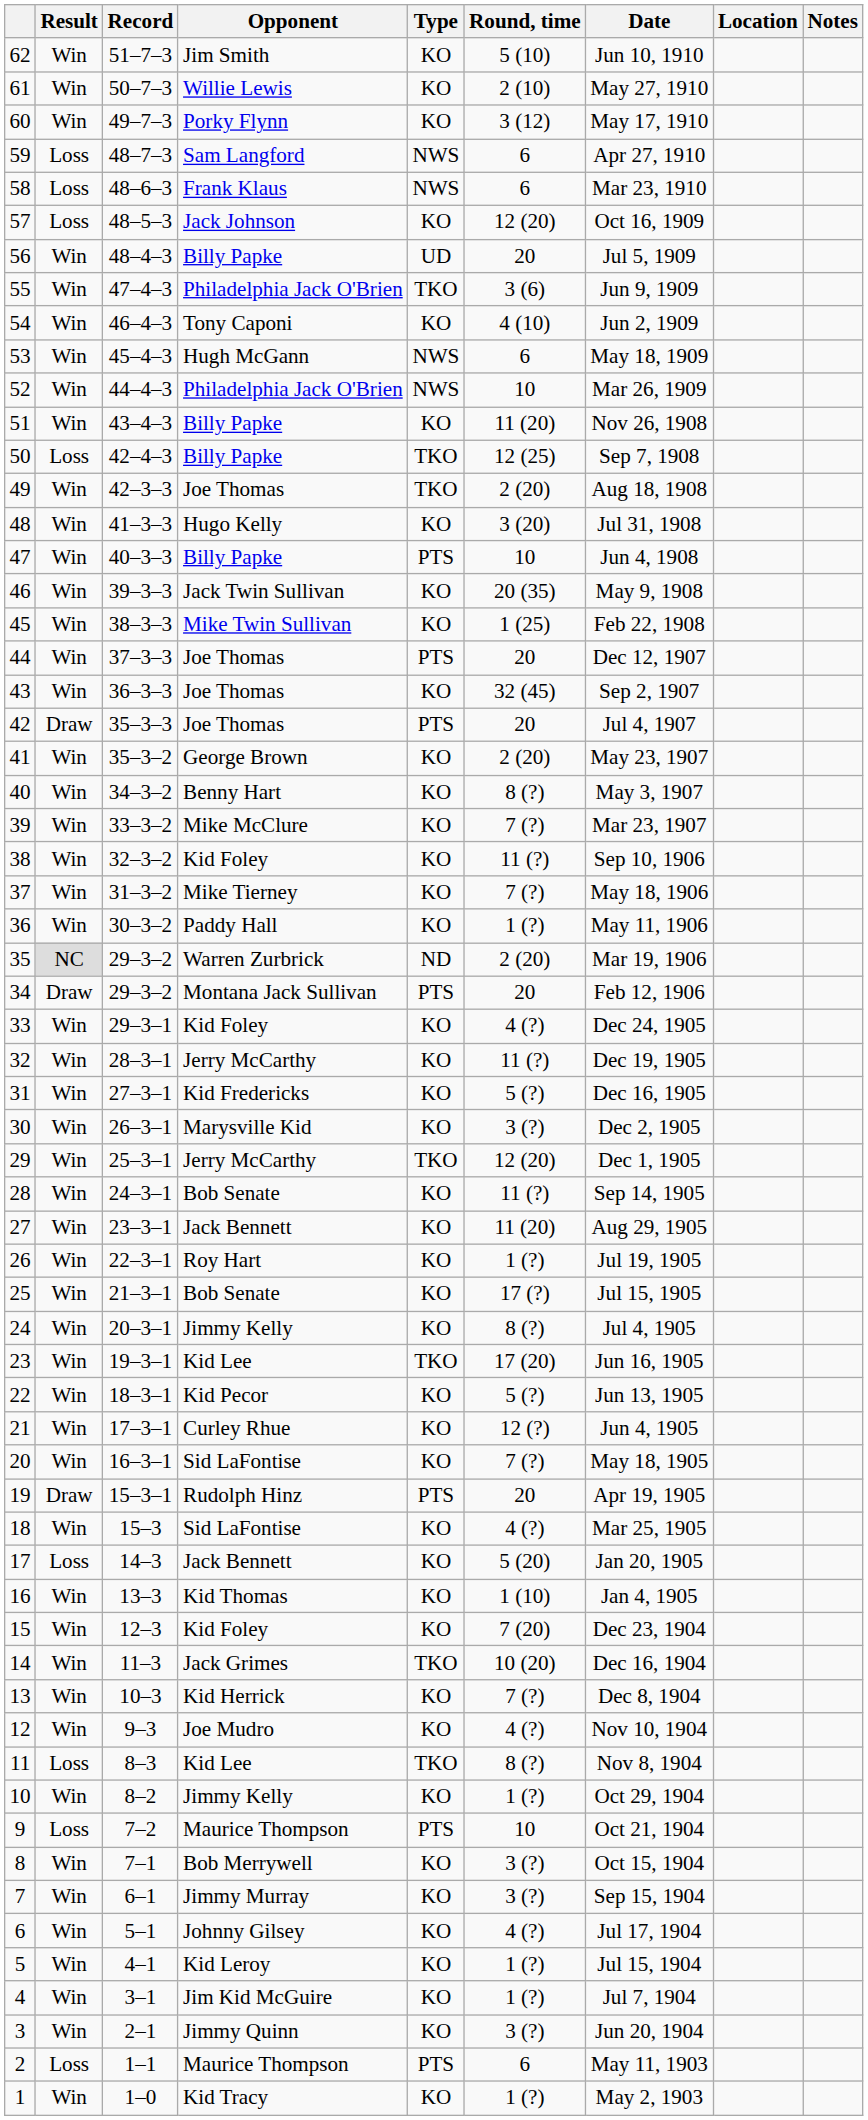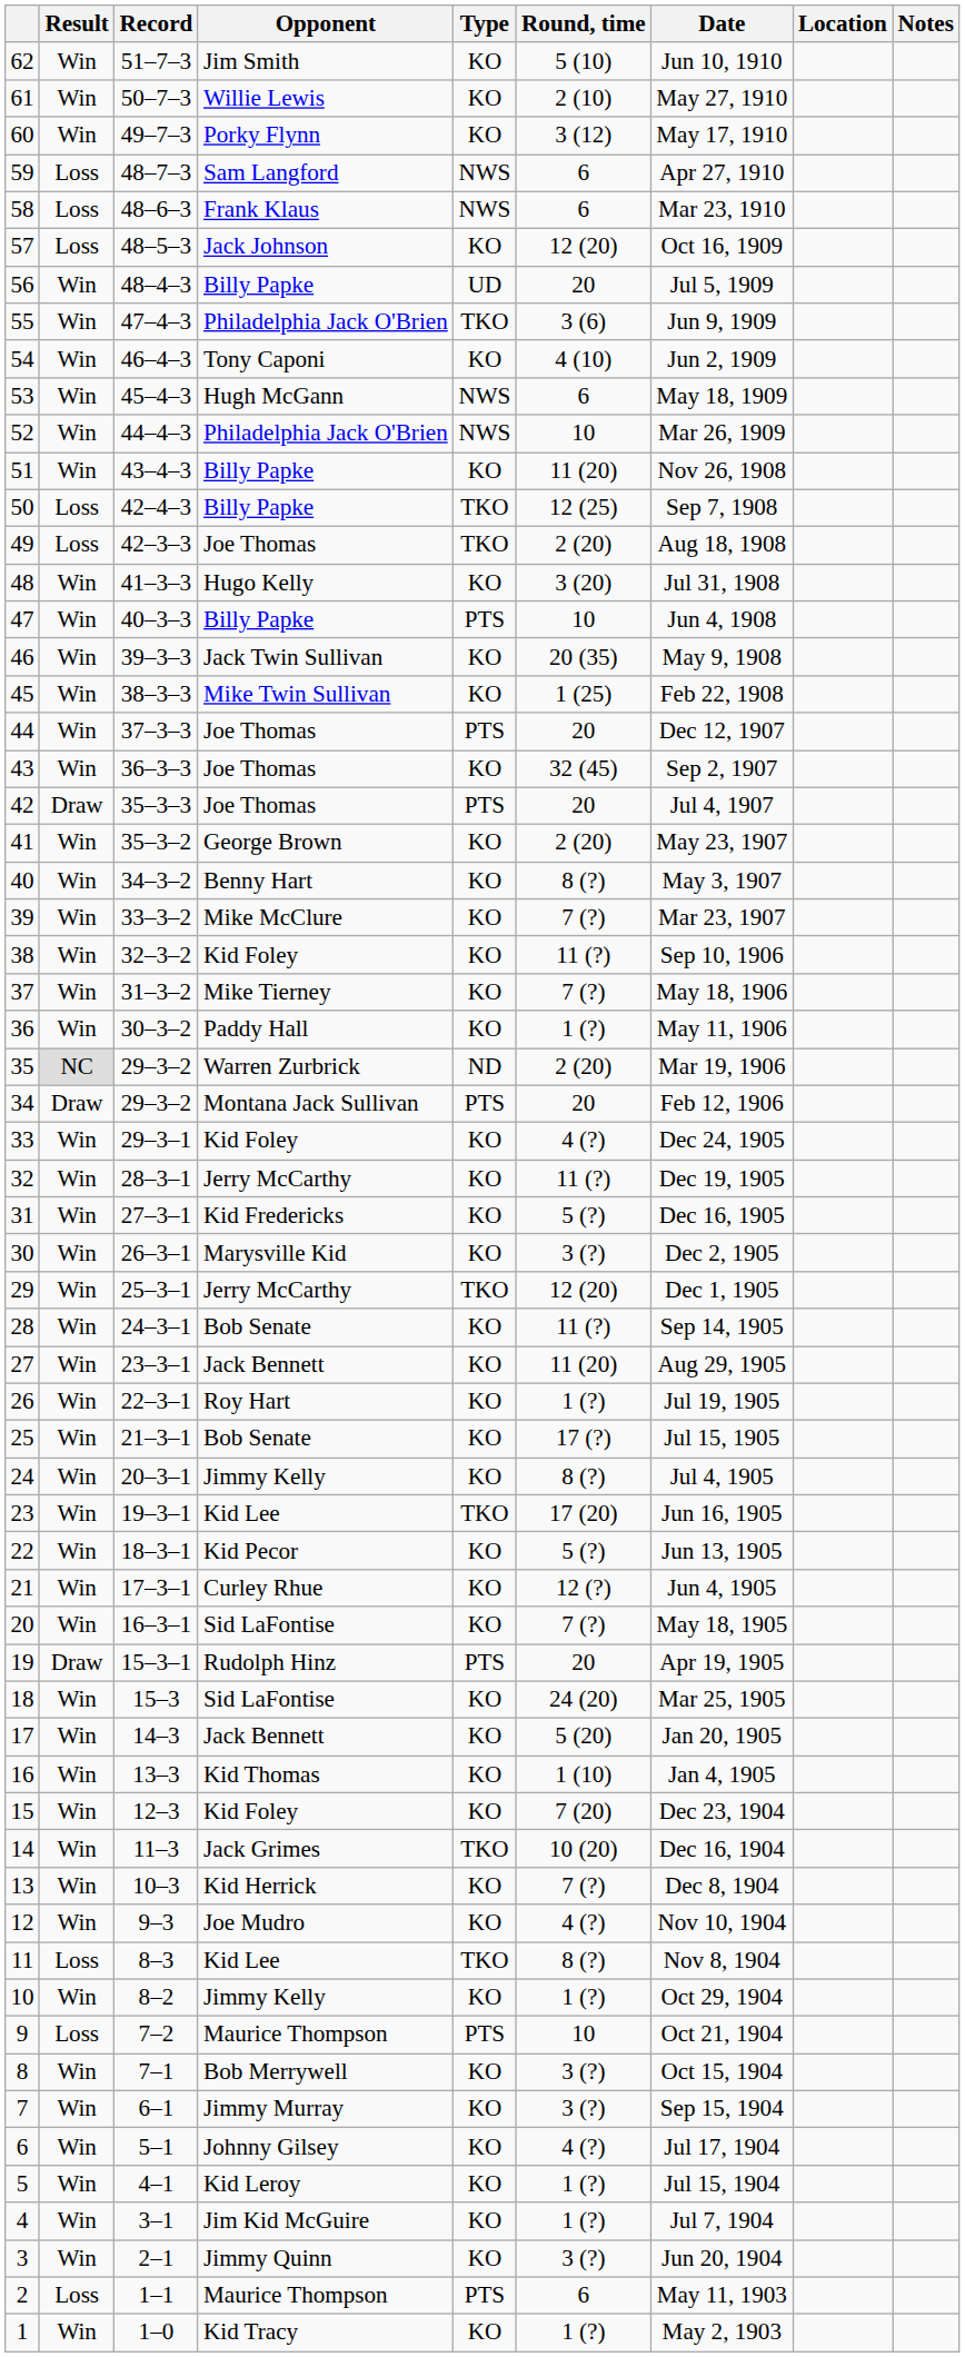 <table class="wikitable mw-collapsible" style="text-align:center">
 <tr>
 <th></th>
 <th>Result</th>
 <th>Record</th>
 <th>Opponent</th>
 <th>Type</th>
 <th>Round, time</th>
 <th>Date</th>
 <th>Location</th>
 <th>Notes</th>
 </tr>
 <tr>
 <td>62</td>
 <td>Win</td>
 <td>51–7–3 </td>
 <td align=left>Jim Smith</td>
 <td>KO</td>
 <td>5 (10)</td>
 <td>Jun 10, 1910</td>
 <td align=left></td>
 <td align=left></td>
 </tr>
 <tr align=center>
 <td>61</td>
 <td>Win</td>
 <td>50–7–3 </td>
 <td align=left><a href='#'>Willie Lewis</a></td>
 <td>KO</td>
 <td>2 (10)</td>
 <td>May 27, 1910</td>
 <td align=left></td>
 <td align=left></td>
 </tr>
 <tr align=center>
 <td>60</td>
 <td>Win</td>
 <td>49–7–3 </td>
 <td align=left><a href='#'>Porky Flynn</a></td>
 <td>KO</td>
 <td>3 (12)</td>
 <td>May 17, 1910</td>
 <td align=left></td>
 <td align=left></td>
 </tr>
 <tr align=center>
 <td>59</td>
 <td>Loss</td>
 <td>48–7–3 </td>
 <td align=left><a href='#'>Sam Langford</a></td>
 <td>NWS</td>
 <td>6</td>
 <td>Apr 27, 1910</td>
 <td align=left></td>
 <td align=left></td>
 </tr>
 <tr align=center>
 <td>58</td>
 <td>Loss</td>
 <td>48–6–3 </td>
 <td align=left><a href='#'>Frank Klaus</a></td>
 <td>NWS</td>
 <td>6</td>
 <td>Mar 23, 1910</td>
 <td align=left></td>
 <td></td>
 </tr>
 <tr align=center>
 <td>57</td>
 <td>Loss</td>
 <td>48–5–3 </td>
 <td align=left><a href='#'>Jack Johnson</a></td>
 <td>KO</td>
 <td>12 (20)</td>
 <td>Oct 16, 1909</td>
 <td align=left></td>
 <td align=left></td>
 </tr>
 <tr align=center>
 <td>56</td>
 <td>Win</td>
 <td>48–4–3 </td>
 <td align=left><a href='#'>Billy Papke</a></td>
 <td>UD</td>
 <td>20</td>
 <td>Jul 5, 1909</td>
 <td align=left></td>
 <td align=left></td>
 </tr>
 <tr align=center>
 <td>55</td>
 <td>Win</td>
 <td>47–4–3 </td>
 <td align=left><a href='#'>Philadelphia Jack O'Brien</a></td>
 <td>TKO</td>
 <td>3 (6)</td>
 <td>Jun 9, 1909</td>
 <td align=left></td>
 <td align=left></td>
 </tr>
 <tr align=center>
 <td>54</td>
 <td>Win</td>
 <td>46–4–3 </td>
 <td align=left>Tony Caponi</td>
 <td>KO</td>
 <td>4 (10)</td>
 <td>Jun 2, 1909</td>
 <td align=left></td>
 <td align=left></td>
 </tr>
 <tr align=center>
 <td>53</td>
 <td>Win</td>
 <td>45–4–3 </td>
 <td align=left>Hugh McGann</td>
 <td>NWS</td>
 <td>6</td>
 <td>May 18, 1909</td>
 <td align=left></td>
 <td></td>
 </tr>
 <tr align=center>
 <td>52</td>
 <td>Win</td>
 <td>44–4–3 </td>
 <td align=left><a href='#'>Philadelphia Jack O'Brien</a></td>
 <td>NWS</td>
 <td>10</td>
 <td>Mar 26, 1909</td>
 <td align=left></td>
 <td></td>
 </tr>
 <tr align=center>
 <td>51</td>
 <td>Win</td>
 <td>43–4–3 </td>
 <td align=left><a href='#'>Billy Papke</a></td>
 <td>KO</td>
 <td>11 (20)</td>
 <td>Nov 26, 1908</td>
 <td align=left></td>
 <td align=left></td>
 </tr>
 <tr align=center>
 <td>50</td>
 <td>Loss</td>
 <td>42–4–3 </td>
 <td align=left><a href='#'>Billy Papke</a></td>
 <td>TKO</td>
 <td>12 (25)</td>
 <td>Sep 7, 1908</td>
 <td align=left></td>
 <td align=left></td>
 </tr>
 <tr align=center>
 <td>49</td>
-<td>Win</td>
+<td>Loss</td>
 <td>42–3–3 </td>
 <td align=left>Joe Thomas</td>
 <td>TKO</td>
 <td>2 (20)</td>
 <td>Aug 18, 1908</td>
 <td align=left></td>
 <td></td>
 </tr>
 <tr align=center>
 <td>48</td>
 <td>Win</td>
 <td>41–3–3 </td>
 <td align=left>Hugo Kelly</td>
 <td>KO</td>
 <td>3 (20)</td>
 <td>Jul 31, 1908</td>
 <td align=left></td>
 <td align=left></td>
 </tr>
 <tr align=center>
 <td>47</td>
 <td>Win</td>
 <td>40–3–3 </td>
 <td align=left><a href='#'>Billy Papke</a></td>
 <td>PTS</td>
 <td>10</td>
 <td>Jun 4, 1908</td>
 <td align=left></td>
 <td align=left></td>
 </tr>
 <tr align=center>
 <td>46</td>
 <td>Win</td>
 <td>39–3–3 </td>
 <td align=left>Jack Twin Sullivan</td>
 <td>KO</td>
 <td>20 (35)</td>
 <td>May 9, 1908</td>
 <td align=left></td>
 <td align=left></td>
 </tr>
 <tr align=center>
 <td>45</td>
 <td>Win</td>
 <td>38–3–3 </td>
 <td align=left><a href='#'>Mike Twin Sullivan</a></td>
 <td>KO</td>
 <td>1 (25)</td>
 <td>Feb 22, 1908</td>
 <td align=left></td>
 <td align=left></td>
 </tr>
 <tr align=center>
 <td>44</td>
 <td>Win</td>
 <td>37–3–3 </td>
 <td align=left>Joe Thomas</td>
 <td>PTS</td>
 <td>20</td>
 <td>Dec 12, 1907</td>
 <td align=left></td>
 <td align=left></td>
 </tr>
 <tr align=center>
 <td>43</td>
 <td>Win</td>
 <td>36–3–3 </td>
 <td align=left>Joe Thomas</td>
 <td>KO</td>
 <td>32 (45)</td>
 <td>Sep 2, 1907</td>
 <td align=left></td>
 <td align=left></td>
 </tr>
 <tr align=center>
 <td>42</td>
 <td>Draw</td>
 <td>35–3–3 </td>
 <td align=left>Joe Thomas</td>
 <td>PTS</td>
 <td>20</td>
 <td>Jul 4, 1907</td>
 <td align=left></td>
 <td align=left></td>
 </tr>
 <tr align=center>
 <td>41</td>
 <td>Win</td>
 <td>35–3–2 </td>
 <td align=left>George Brown</td>
 <td>KO</td>
 <td>2 (20)</td>
 <td>May 23, 1907</td>
 <td align=left></td>
 <td align=left></td>
 </tr>
 <tr align=center>
 <td>40</td>
 <td>Win</td>
 <td>34–3–2 </td>
 <td align=left>Benny Hart</td>
 <td>KO</td>
 <td>8 (?)</td>
 <td>May 3, 1907</td>
 <td align=left></td>
 <td align=left></td>
 </tr>
 <tr align=center>
 <td>39</td>
 <td>Win</td>
 <td>33–3–2 </td>
 <td align=left>Mike McClure</td>
 <td>KO</td>
 <td>7 (?)</td>
 <td>Mar 23, 1907</td>
 <td align=left></td>
 <td align=left></td>
 </tr>
 <tr align=center>
 <td>38</td>
 <td>Win</td>
 <td>32–3–2 </td>
 <td align=left>Kid Foley</td>
 <td>KO</td>
 <td>11 (?)</td>
 <td>Sep 10, 1906</td>
 <td align=left></td>
 <td align=left></td>
 </tr>
 <tr align=center>
 <td>37</td>
 <td>Win</td>
 <td>31–3–2 </td>
 <td align=left>Mike Tierney</td>
 <td>KO</td>
 <td>7 (?)</td>
 <td>May 18, 1906</td>
 <td align=left></td>
 <td align=left></td>
 </tr>
 <tr align=center>
 <td>36</td>
 <td>Win</td>
 <td>30–3–2 </td>
 <td align=left>Paddy Hall</td>
 <td>KO</td>
 <td>1 (?)</td>
 <td>May 11, 1906</td>
 <td align=left></td>
 <td align=left></td>
 </tr>
 <tr align=center>
 <td>35</td>
 <td style="background:#ddd;">NC</td>
 <td>29–3–2 </td>
 <td align=left>Warren Zurbrick</td>
 <td>ND</td>
 <td>2 (20)</td>
 <td>Mar 19, 1906</td>
 <td align=left></td>
 <td align=left></td>
 </tr>
 <tr align=center>
 <td>34</td>
 <td>Draw</td>
 <td>29–3–2</td>
 <td align=left>Montana Jack Sullivan</td>
 <td>PTS</td>
 <td>20</td>
 <td>Feb 12, 1906</td>
 <td align=left></td>
 <td align=left></td>
 </tr>
 <tr align=center>
 <td>33</td>
 <td>Win</td>
 <td>29–3–1</td>
 <td align=left>Kid Foley</td>
 <td>KO</td>
 <td>4 (?)</td>
 <td>Dec 24, 1905</td>
 <td align=left></td>
 <td align=left></td>
 </tr>
 <tr align=center>
 <td>32</td>
 <td>Win</td>
 <td>28–3–1</td>
 <td align=left>Jerry McCarthy</td>
 <td>KO</td>
 <td>11 (?)</td>
 <td>Dec 19, 1905</td>
 <td align=left></td>
 <td align=left></td>
 </tr>
 <tr align=center>
 <td>31</td>
 <td>Win</td>
 <td>27–3–1</td>
 <td align=left>Kid Fredericks</td>
 <td>KO</td>
 <td>5 (?)</td>
 <td>Dec 16, 1905</td>
 <td align=left></td>
 <td align=left></td>
 </tr>
 <tr align=center>
 <td>30</td>
 <td>Win</td>
 <td>26–3–1</td>
 <td align=left>Marysville Kid</td>
 <td>KO</td>
 <td>3 (?)</td>
 <td>Dec 2, 1905</td>
 <td align=left></td>
 <td align=left></td>
 </tr>
 <tr align=center>
 <td>29</td>
 <td>Win</td>
 <td>25–3–1</td>
 <td align=left>Jerry McCarthy</td>
 <td>TKO</td>
 <td>12 (20)</td>
 <td>Dec 1, 1905</td>
 <td align=left></td>
 <td align=left></td>
 </tr>
 <tr align=center>
 <td>28</td>
 <td>Win</td>
 <td>24–3–1</td>
 <td align=left>Bob Senate</td>
 <td>KO</td>
 <td>11 (?)</td>
 <td>Sep 14, 1905</td>
 <td align=left></td>
 <td align=left></td>
 </tr>
 <tr align=center>
 <td>27</td>
 <td>Win</td>
 <td>23–3–1</td>
 <td align=left>Jack Bennett</td>
 <td>KO</td>
 <td>11 (20)</td>
 <td>Aug 29, 1905</td>
 <td align=left></td>
 <td align=left></td>
 </tr>
 <tr align=center>
 <td>26</td>
 <td>Win</td>
 <td>22–3–1</td>
 <td align=left>Roy Hart</td>
 <td>KO</td>
 <td>1 (?)</td>
 <td>Jul 19, 1905</td>
 <td align=left></td>
 <td align=left></td>
 </tr>
 <tr align=center>
 <td>25</td>
 <td>Win</td>
 <td>21–3–1</td>
 <td align=left>Bob Senate</td>
 <td>KO</td>
 <td>17 (?)</td>
 <td>Jul 15, 1905</td>
 <td align=left></td>
 <td align=left></td>
 </tr>
 <tr align=center>
 <td>24</td>
 <td>Win</td>
 <td>20–3–1</td>
 <td align=left>Jimmy Kelly</td>
 <td>KO</td>
 <td>8 (?)</td>
 <td>Jul 4, 1905</td>
 <td align=left></td>
 <td align=left></td>
 </tr>
 <tr align=center>
 <td>23</td>
 <td>Win</td>
 <td>19–3–1</td>
 <td align=left>Kid Lee</td>
 <td>TKO</td>
 <td>17 (20)</td>
 <td>Jun 16, 1905</td>
 <td align=left></td>
 <td align=left></td>
 </tr>
 <tr align=center>
 <td>22</td>
 <td>Win</td>
 <td>18–3–1</td>
 <td align=left>Kid Pecor</td>
 <td>KO</td>
 <td>5 (?)</td>
 <td>Jun 13, 1905</td>
 <td align=left></td>
 <td align=left></td>
 </tr>
 <tr align=center>
 <td>21</td>
 <td>Win</td>
 <td>17–3–1</td>
 <td align=left>Curley Rhue</td>
 <td>KO</td>
 <td>12 (?)</td>
 <td>Jun 4, 1905</td>
 <td align=left></td>
 <td align=left></td>
 </tr>
 <tr align=center>
 <td>20</td>
 <td>Win</td>
 <td>16–3–1</td>
 <td align=left>Sid LaFontise</td>
 <td>KO</td>
 <td>7 (?)</td>
 <td>May 18, 1905</td>
 <td align=left></td>
 <td align=left></td>
 </tr>
 <tr align=center>
 <td>19</td>
 <td>Draw</td>
 <td>15–3–1</td>
 <td align=left>Rudolph Hinz</td>
 <td>PTS</td>
 <td>20</td>
 <td>Apr 19, 1905</td>
 <td align=left></td>
 <td align=left></td>
 </tr>
 <tr align=center>
 <td>18</td>
 <td>Win</td>
 <td>15–3</td>
 <td align=left>Sid LaFontise</td>
 <td>KO</td>
-<td>4 (?)</td>
+<td>24 (20)</td>
 <td>Mar 25, 1905</td>
 <td align=left></td>
 <td></td>
 </tr>
 <tr align=center>
 <td>17</td>
-<td>Loss</td>
+<td>Win</td>
 <td>14–3</td>
 <td align=left>Jack Bennett</td>
 <td>KO</td>
 <td>5 (20)</td>
 <td>Jan 20, 1905</td>
 <td align=left></td>
 <td align=left></td>
 </tr>
 <tr align=center>
 <td>16</td>
 <td>Win</td>
 <td>13–3</td>
 <td align=left>Kid Thomas</td>
 <td>KO</td>
 <td>1 (10)</td>
 <td>Jan 4, 1905</td>
 <td align=left></td>
 <td align=left></td>
 </tr>
 <tr align=center>
 <td>15</td>
 <td>Win</td>
 <td>12–3</td>
 <td align=left>Kid Foley</td>
 <td>KO</td>
 <td>7 (20)</td>
 <td>Dec 23, 1904</td>
 <td align=left></td>
 <td align=left></td>
 </tr>
 <tr align=center>
 <td>14</td>
 <td>Win</td>
 <td>11–3</td>
 <td align=left>Jack Grimes</td>
 <td>TKO</td>
 <td>10 (20)</td>
 <td>Dec 16, 1904</td>
 <td align=left></td>
 <td align=left></td>
 </tr>
 <tr align=center>
 <td>13</td>
 <td>Win</td>
 <td>10–3</td>
 <td align=left>Kid Herrick</td>
 <td>KO</td>
 <td>7 (?)</td>
 <td>Dec 8, 1904</td>
 <td align=left></td>
 <td align=left></td>
 </tr>
 <tr align=center>
 <td>12</td>
 <td>Win</td>
 <td>9–3</td>
 <td align=left>Joe Mudro</td>
 <td>KO</td>
 <td>4 (?)</td>
 <td>Nov 10, 1904</td>
 <td align=left></td>
 <td align=left></td>
 </tr>
 <tr align=center>
 <td>11</td>
 <td>Loss</td>
 <td>8–3</td>
 <td align=left>Kid Lee</td>
 <td>TKO</td>
 <td>8 (?)</td>
 <td>Nov 8, 1904</td>
 <td align=left></td>
 <td align=left></td>
 </tr>
 <tr align=center>
 <td>10</td>
 <td>Win</td>
 <td>8–2</td>
 <td align=left>Jimmy Kelly</td>
 <td>KO</td>
 <td>1 (?)</td>
 <td>Oct 29, 1904</td>
 <td align=left></td>
 <td align=left></td>
 </tr>
 <tr align=center>
 <td>9</td>
 <td>Loss</td>
 <td>7–2</td>
 <td align=left>Maurice Thompson</td>
 <td>PTS</td>
 <td>10</td>
 <td>Oct 21, 1904</td>
 <td align=left></td>
 <td align=left></td>
 </tr>
 <tr align=center>
 <td>8</td>
 <td>Win</td>
 <td>7–1</td>
 <td align=left>Bob Merrywell</td>
 <td>KO</td>
 <td>3  (?)</td>
 <td>Oct 15, 1904</td>
 <td align=left></td>
 <td align=left></td>
 </tr>
 <tr align=center>
 <td>7</td>
 <td>Win</td>
 <td>6–1</td>
 <td align=left>Jimmy Murray</td>
 <td>KO</td>
 <td>3 (?)</td>
 <td>Sep 15, 1904</td>
 <td align=left></td>
 <td align=left></td>
 </tr>
 <tr align=center>
 <td>6</td>
 <td>Win</td>
 <td>5–1</td>
 <td align=left>Johnny Gilsey</td>
 <td>KO</td>
 <td>4 (?)</td>
 <td>Jul 17, 1904</td>
 <td align=left></td>
 <td align=left></td>
 </tr>
 <tr align=center>
 <td>5</td>
 <td>Win</td>
 <td>4–1</td>
 <td align=left>Kid Leroy</td>
 <td>KO</td>
 <td>1 (?)</td>
 <td>Jul 15, 1904</td>
 <td align=left></td>
 <td align=left></td>
 </tr>
 <tr align=center>
 <td>4</td>
 <td>Win</td>
 <td>3–1</td>
 <td align=left>Jim Kid McGuire</td>
 <td>KO</td>
 <td>1 (?)</td>
 <td>Jul 7, 1904</td>
 <td align=left></td>
 <td align=left></td>
 </tr>
 <tr align=center>
 <td>3</td>
 <td>Win</td>
 <td>2–1</td>
 <td align=left>Jimmy Quinn</td>
 <td>KO</td>
 <td>3 (?)</td>
 <td>Jun 20, 1904</td>
 <td align=left></td>
 <td align=left></td>
 </tr>
 <tr align=center>
 <td>2</td>
 <td>Loss</td>
 <td>1–1</td>
 <td align=left>Maurice Thompson</td>
 <td>PTS</td>
 <td>6</td>
 <td>May 11, 1903</td>
 <td align=left></td>
 <td align=left></td>
 </tr>
 <tr align=center>
 <td>1</td>
 <td>Win</td>
 <td>1–0</td>
 <td align=left>Kid Tracy</td>
 <td>KO</td>
 <td>1 (?)</td>
 <td>May 2, 1903</td>
 <td align=left></td>
 <td></td>
 </tr>
 </table>
